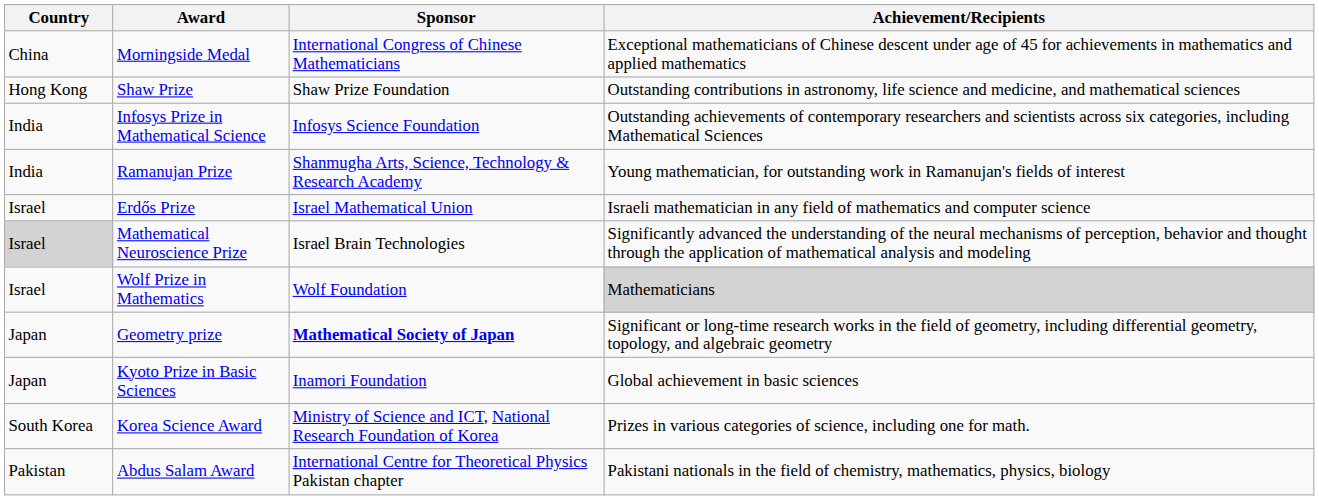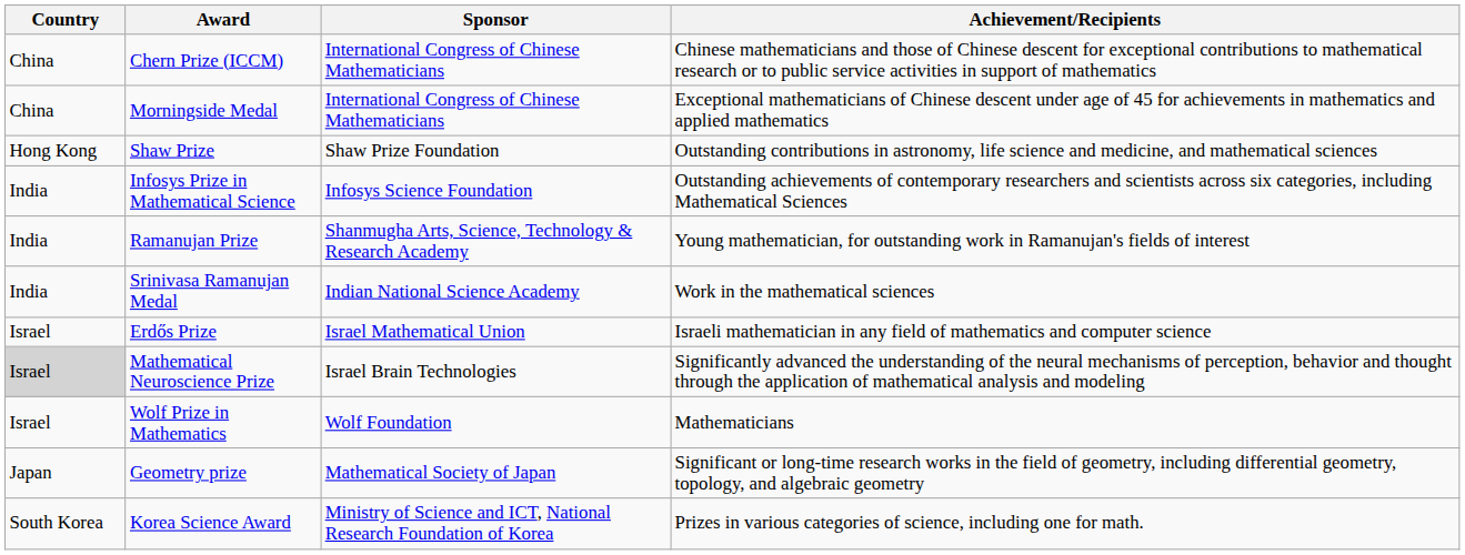 <table Class="wikitable sortable">
 <tr>
 <th style="width:6em;">Country</th>
 <th style="width:10em;">Award</th>
 <th>Sponsor</th>
 <th>Achievement/Recipients</th>
+</tr>
+<tr>
+<td>China</td>
+<td><a href='#'>Chern Prize (ICCM)</a></td>
+<td><a href='#'>International Congress of Chinese Mathematicians</a></td>
+<td>Chinese mathematicians and those of Chinese descent for exceptional contributions to mathematical research or to public service activities in support of mathematics</td>
 </tr>
 <tr>
 <td>China</td>
 <td><a href='#'>Morningside Medal</a></td>
 <td><a href='#'>International Congress of Chinese Mathematicians</a></td>
 <td>Exceptional mathematicians of Chinese descent under age of 45 for achievements in mathematics and applied mathematics</td>
 </tr>
 <tr>
 <td>Hong Kong</td>
 <td><a href='#'>Shaw Prize</a></td>
 <td>Shaw Prize Foundation</td>
 <td>Outstanding contributions in astronomy, life science and medicine, and mathematical sciences</td>
 </tr>
 <tr>
 <td>India</td>
 <td><a href='#'>Infosys Prize in Mathematical Science</a></td>
 <td><a href='#'>Infosys Science Foundation</a></td>
 <td>Outstanding achievements of contemporary researchers and scientists across six categories, including Mathematical Sciences</td>
 </tr>
 <tr>
 <td>India</td>
 <td><a href='#'>Ramanujan Prize</a></td>
 <td><a href='#'>Shanmugha Arts, Science, Technology & Research Academy</a></td>
 <td>Young mathematician, for outstanding work in Ramanujan's fields of interest</td>
 </tr>
 <tr>
+<td>India</td>
+<td><a href='#'>Srinivasa Ramanujan Medal</a></td>
+<td><a href='#'>Indian National Science Academy</a></td>
+<td>Work in the mathematical sciences</td>
+</tr>
+<tr>
 <td>Israel</td>
 <td><a href='#'>Erdős Prize</a></td>
 <td><a href='#'>Israel Mathematical Union</a></td>
 <td>Israeli mathematician in any field of mathematics and computer science</td>
 </tr>
 <tr>
 <td style="background: lightgrey;">Israel</td>
 <td><a href='#'>Mathematical Neuroscience Prize</a></td>
 <td>Israel Brain Technologies</td>
 <td>Significantly advanced the understanding of the neural mechanisms of perception, behavior and thought through the application of mathematical analysis and modeling</td>
 </tr>
 <tr>
 <td>Israel</td>
 <td><a href='#'>Wolf Prize in Mathematics</a></td>
 <td><a href='#'>Wolf Foundation</a></td>
-<td style="background: lightgrey;">Mathematicians</td>
+<td>Mathematicians</td>
 </tr>
 <tr>
 <td>Japan</td>
 <td><a href='#'>Geometry prize</a></td>
-<td><strong><a href='#'>Mathematical Society of Japan</a></strong></td>
+<td><a href='#'>Mathematical Society of Japan</a></td>
 <td>Significant or long-time research works in the field of geometry, including differential geometry, topology, and algebraic geometry</td>
-</tr>
-<tr>
-<td>Japan</td>
-<td><a href='#'>Kyoto Prize in Basic Sciences</a></td>
-<td><a href='#'>Inamori Foundation</a></td>
-<td>Global achievement in basic sciences</td>
 </tr>
 <tr>
 <td>South Korea</td>
 <td><a href='#'>Korea Science Award</a></td>
 <td><a href='#'>Ministry of Science and ICT</a>, <a href='#'>National Research Foundation of Korea</a></td>
 <td>Prizes in various categories of science, including one for math.</td>
 </tr>
-<tr>
-<td>Pakistan</td>
-<td><a href='#'>Abdus Salam Award</a></td>
-<td><a href='#'>International Centre for Theoretical Physics</a> Pakistan chapter</td>
-<td>Pakistani nationals in the field of chemistry, mathematics, physics, biology</td>
-</tr>
 </table>
